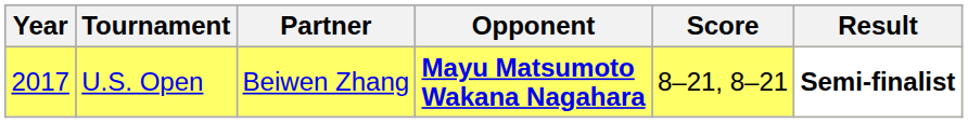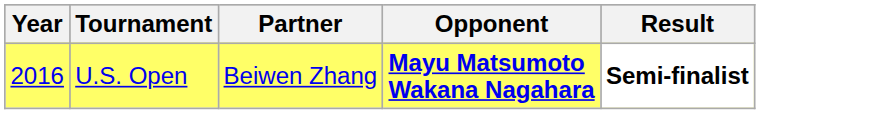 <table class="sortable wikitable" style="font-size: 90%;">
 <tr>
 <th>Year</th>
 <th>Tournament</th>
 <th>Partner</th>
 <th>Opponent</th>
-<th>Score</th>
 <th>Result</th>
 </tr>
 <tr style="background:#FFFF67">
-<td align="center"><a href='#'>2017</a></td>
+<td align="center"><a href='#'>2016</a></td>
 <td align="left"><a href='#'>U.S. Open</a></td>
 <td align="left"> <a href='#'>Beiwen Zhang</a></td>
 <td align="left"><strong> <a href='#'>Mayu Matsumoto</a><br> <a href='#'>Wakana Nagahara</a></strong></td>
-<td align="left">8–21, 8–21</td>
 <td style="text-align:left; background:white"> <strong>Semi-finalist</strong></td>
 </tr>
 </table>
